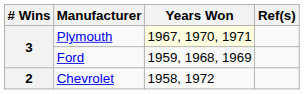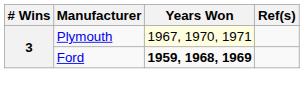 <table class="wikitable" style="font-size: 95%;">
 <tr>
 <th># Wins</th>
 <th>Manufacturer</th>
 <th>Years Won</th>
 <th>Ref(s)</th>
 </tr>
 <tr>
 <th rowspan="2">3</th>
 <td><a href='#'>Plymouth</a></td>
 <td style="background: lightyellow;">1967, 1970, 1971</td>
 <td></td>
 </tr>
 <tr>
 <td><a href='#'>Ford</a></td>
-<td>1959, 1968, 1969</td>
-<td></td>
-</tr>
-<tr>
-<th>2</th>
-<td><a href='#'>Chevrolet</a></td>
-<td>1958, 1972</td>
+<td><strong>1959, 1968, 1969</strong></td>
 <td></td>
 </tr>
 </table>
